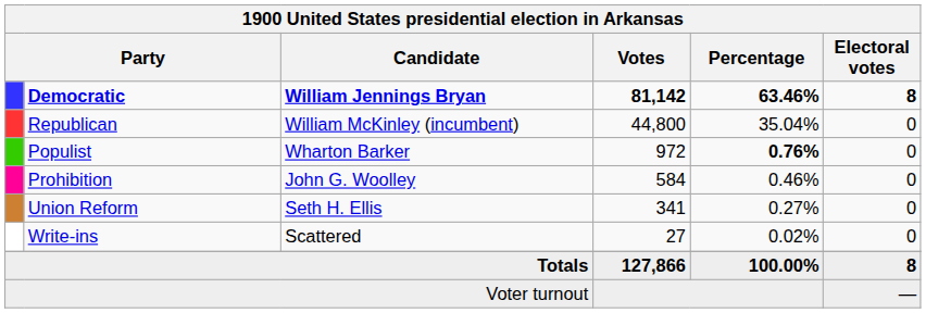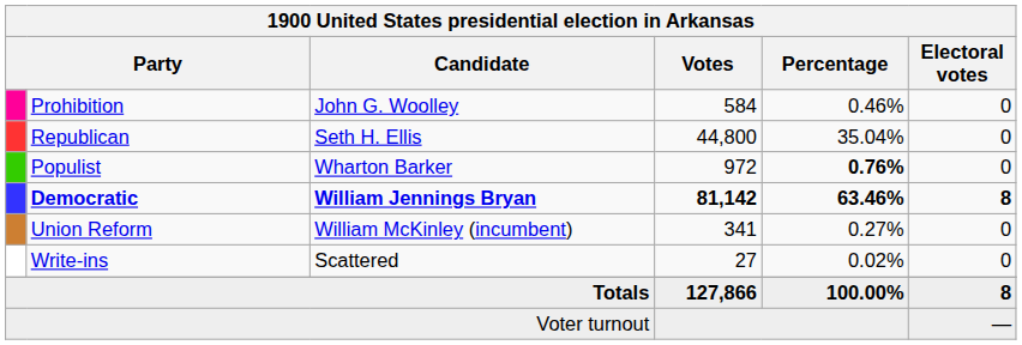 <table class="wikitable nowrap" style="font-size: 95%;">
 <tr>
 <th colspan="6">1900 United States presidential election in Arkansas</th>
 </tr>
 <tr>
 <th colspan="2" style="width: 15em">Party</th>
 <th style="width: 17em">Candidate</th>
 <th style="width: 5em">Votes</th>
 <th style="width: 7em">Percentage</th>
 <th style="width: 5em">Electoral votes</th>
 </tr>
 <tr>
-<th style="background-color:#3333FF; width: 3px"></th>
-<td style="width: 130px"><strong><a href='#'>Democratic</a></strong></td>
-<td><strong><a href='#'>William Jennings Bryan</a></strong></td>
-<td align="right"><strong>81,142</strong></td>
-<td align="right"><strong>63.46%</strong></td>
-<td align="right"><strong>8</strong></td>
+<th style="background-color:#f09; width: 3px"></th>
+<td style="width: 130px"><a href='#'>Prohibition</a></td>
+<td><a href='#'>John G. Woolley</a></td>
+<td align="right">584</td>
+<td align="right">0.46%</td>
+<td align="right">0</td>
 </tr>
 <tr>
 <th style="background-color:#FF3333; width: 3px"></th>
 <td style="width: 130px"><a href='#'>Republican</a></td>
-<td><a href='#'>William McKinley</a> (<a href='#'>incumbent</a>)</td>
+<td><a href='#'>Seth H. Ellis</a></td>
 <td align="right">44,800</td>
 <td align="right">35.04%</td>
 <td align="right">0</td>
 </tr>
 <tr>
 <th style="background-color:#3c0; width: 3px"></th>
 <td style="width: 130px"><a href='#'>Populist</a></td>
 <td><a href='#'>Wharton Barker</a></td>
 <td align="right">972</td>
 <td align="right"><strong>0.76%</strong></td>
 <td align="right">0</td>
 </tr>
 <tr>
-<th style="background-color:#f09; width: 3px"></th>
-<td style="width: 130px"><a href='#'>Prohibition</a></td>
-<td><a href='#'>John G. Woolley</a></td>
-<td align="right">584</td>
-<td align="right">0.46%</td>
-<td align="right">0</td>
+<th style="background-color:#3333FF; width: 3px"></th>
+<td style="width: 130px"><strong><a href='#'>Democratic</a></strong></td>
+<td><strong><a href='#'>William Jennings Bryan</a></strong></td>
+<td align="right"><strong>81,142</strong></td>
+<td align="right"><strong>63.46%</strong></td>
+<td align="right"><strong>8</strong></td>
 </tr>
 <tr>
 <th style="background-color:#CD7F32; width: 3px"></th>
 <td style="width: 130px"><a href='#'>Union Reform</a></td>
-<td><a href='#'>Seth H. Ellis</a></td>
+<td><a href='#'>William McKinley</a> (<a href='#'>incumbent</a>)</td>
 <td align="right">341</td>
 <td align="right">0.27%</td>
 <td align="right">0</td>
 </tr>
 <tr>
 <th style="background-color:#ffffff; width: 3px"></th>
 <td style="width: 130px"><a href='#'>Write-ins</a></td>
 <td>Scattered</td>
 <td align="right">27</td>
 <td align="right">0.02%</td>
 <td align="right">0</td>
 </tr>
 <tr>
 </tr>
 <tr bgcolor="#EEEEEE">
 <td colspan="3" align="right"><strong>Totals</strong></td>
 <td align="right"><strong>127,866</strong></td>
 <td align="right"><strong>100.00%</strong></td>
 <td align="right"><strong>8</strong></td>
 </tr>
 <tr bgcolor="#EEEEEE">
 <td colspan="3" align="right">Voter turnout</td>
 <td colspan="2" align="right"></td>
 <td align="right">—</td>
 </tr>
 </table>
